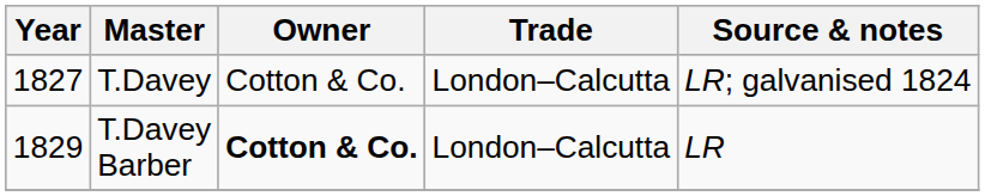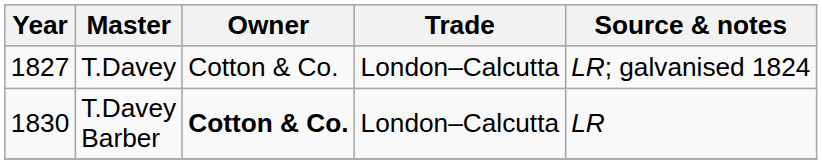 <table class=" wikitable">
 <tr>
 <th>Year</th>
 <th>Master</th>
 <th>Owner</th>
 <th>Trade</th>
 <th>Source & notes</th>
 </tr>
 <tr>
 <td>1827</td>
 <td>T.Davey</td>
 <td>Cotton & Co.</td>
 <td>London–Calcutta</td>
 <td><em>LR</em>; galvanised 1824</td>
 </tr>
 <tr>
-<td>1829</td>
+<td>1830</td>
 <td>T.Davey<br>Barber</td>
 <td><strong>Cotton & Co.</strong></td>
 <td>London–Calcutta</td>
 <td><em>LR</em></td>
 </tr>
 <tr>
 </tr>
 </table>
